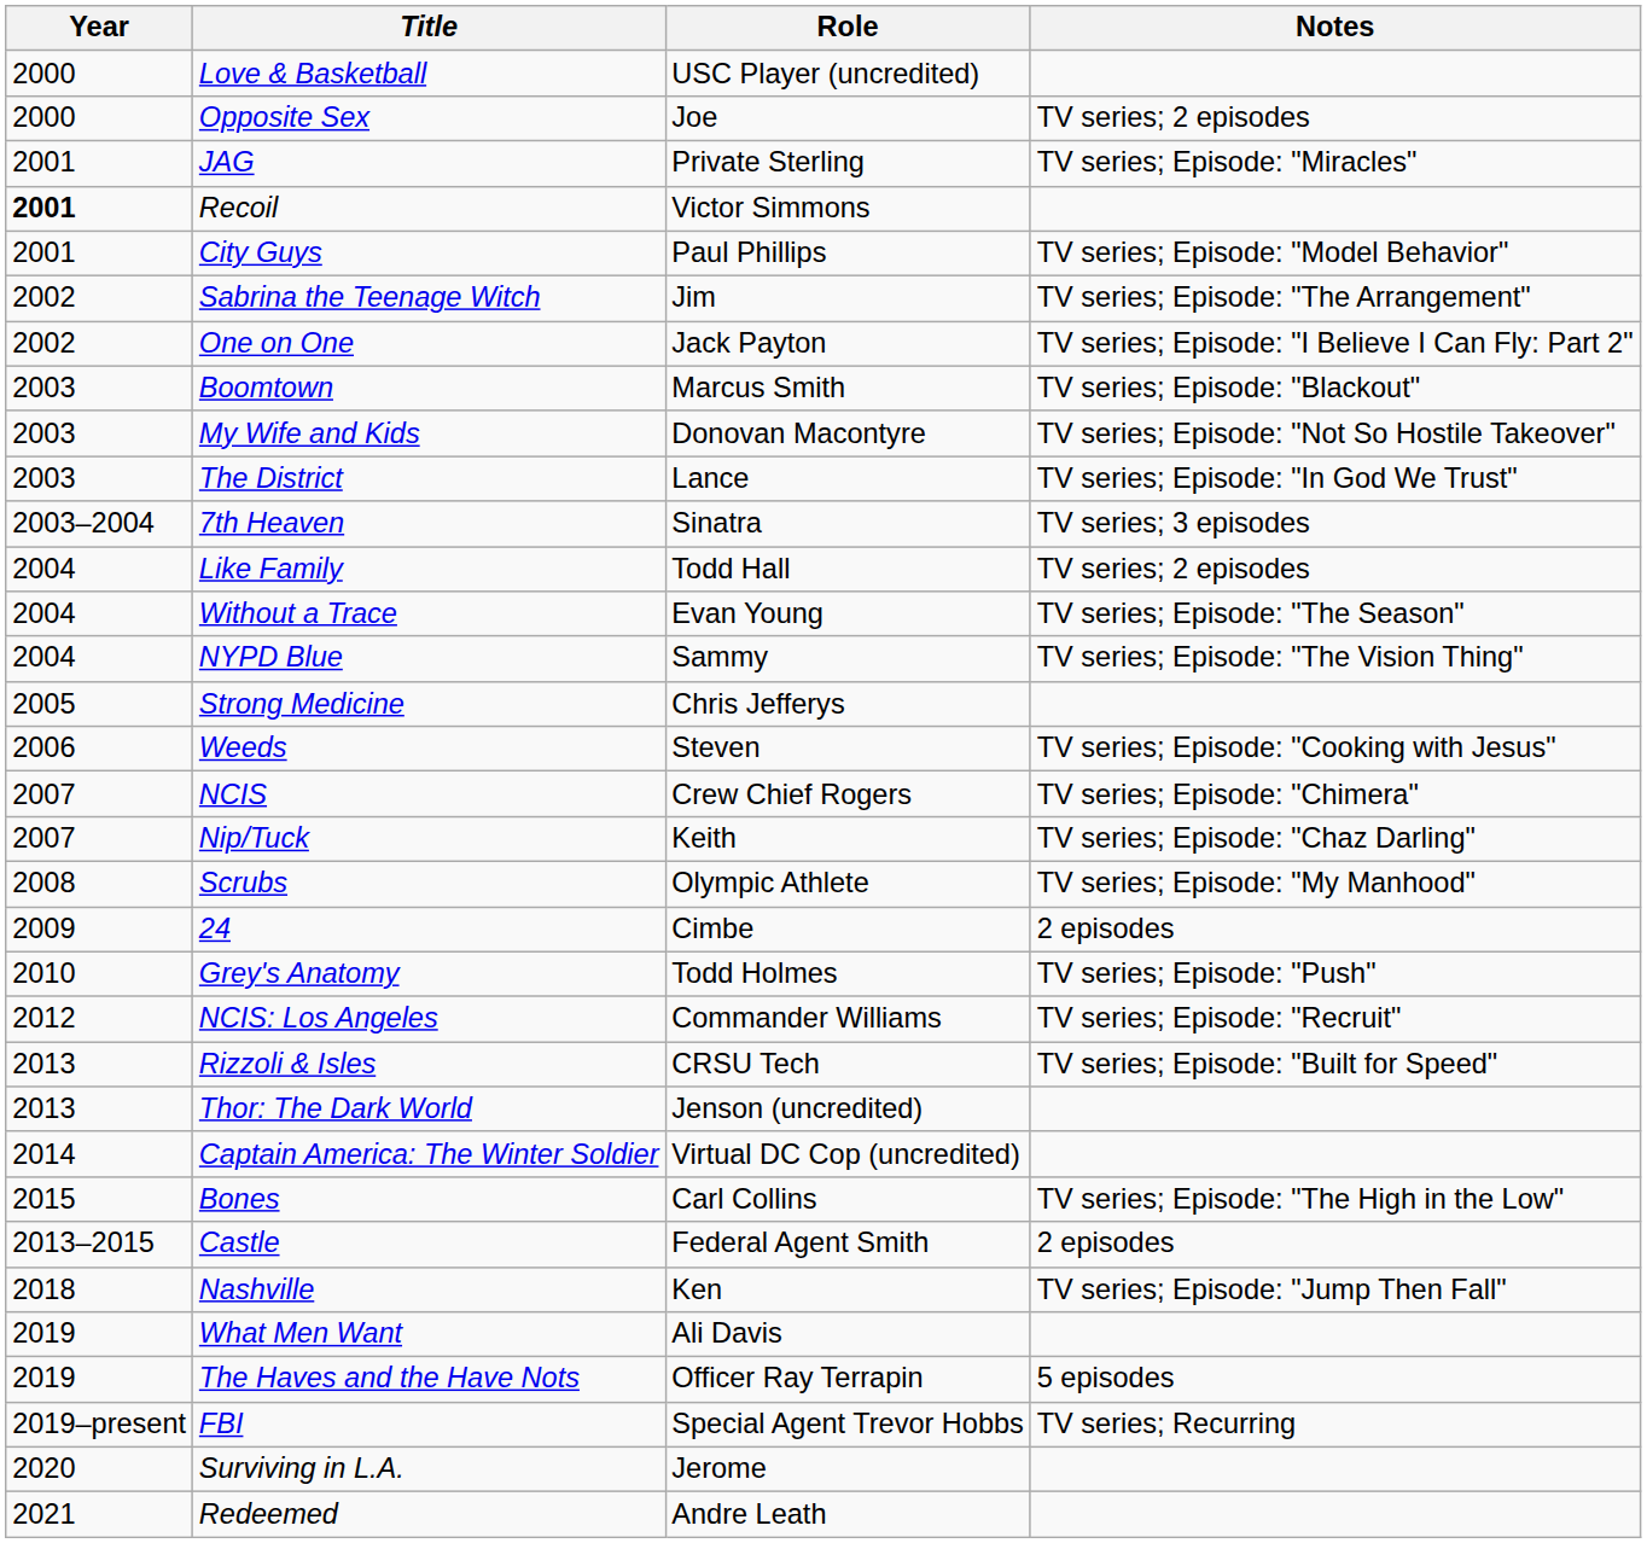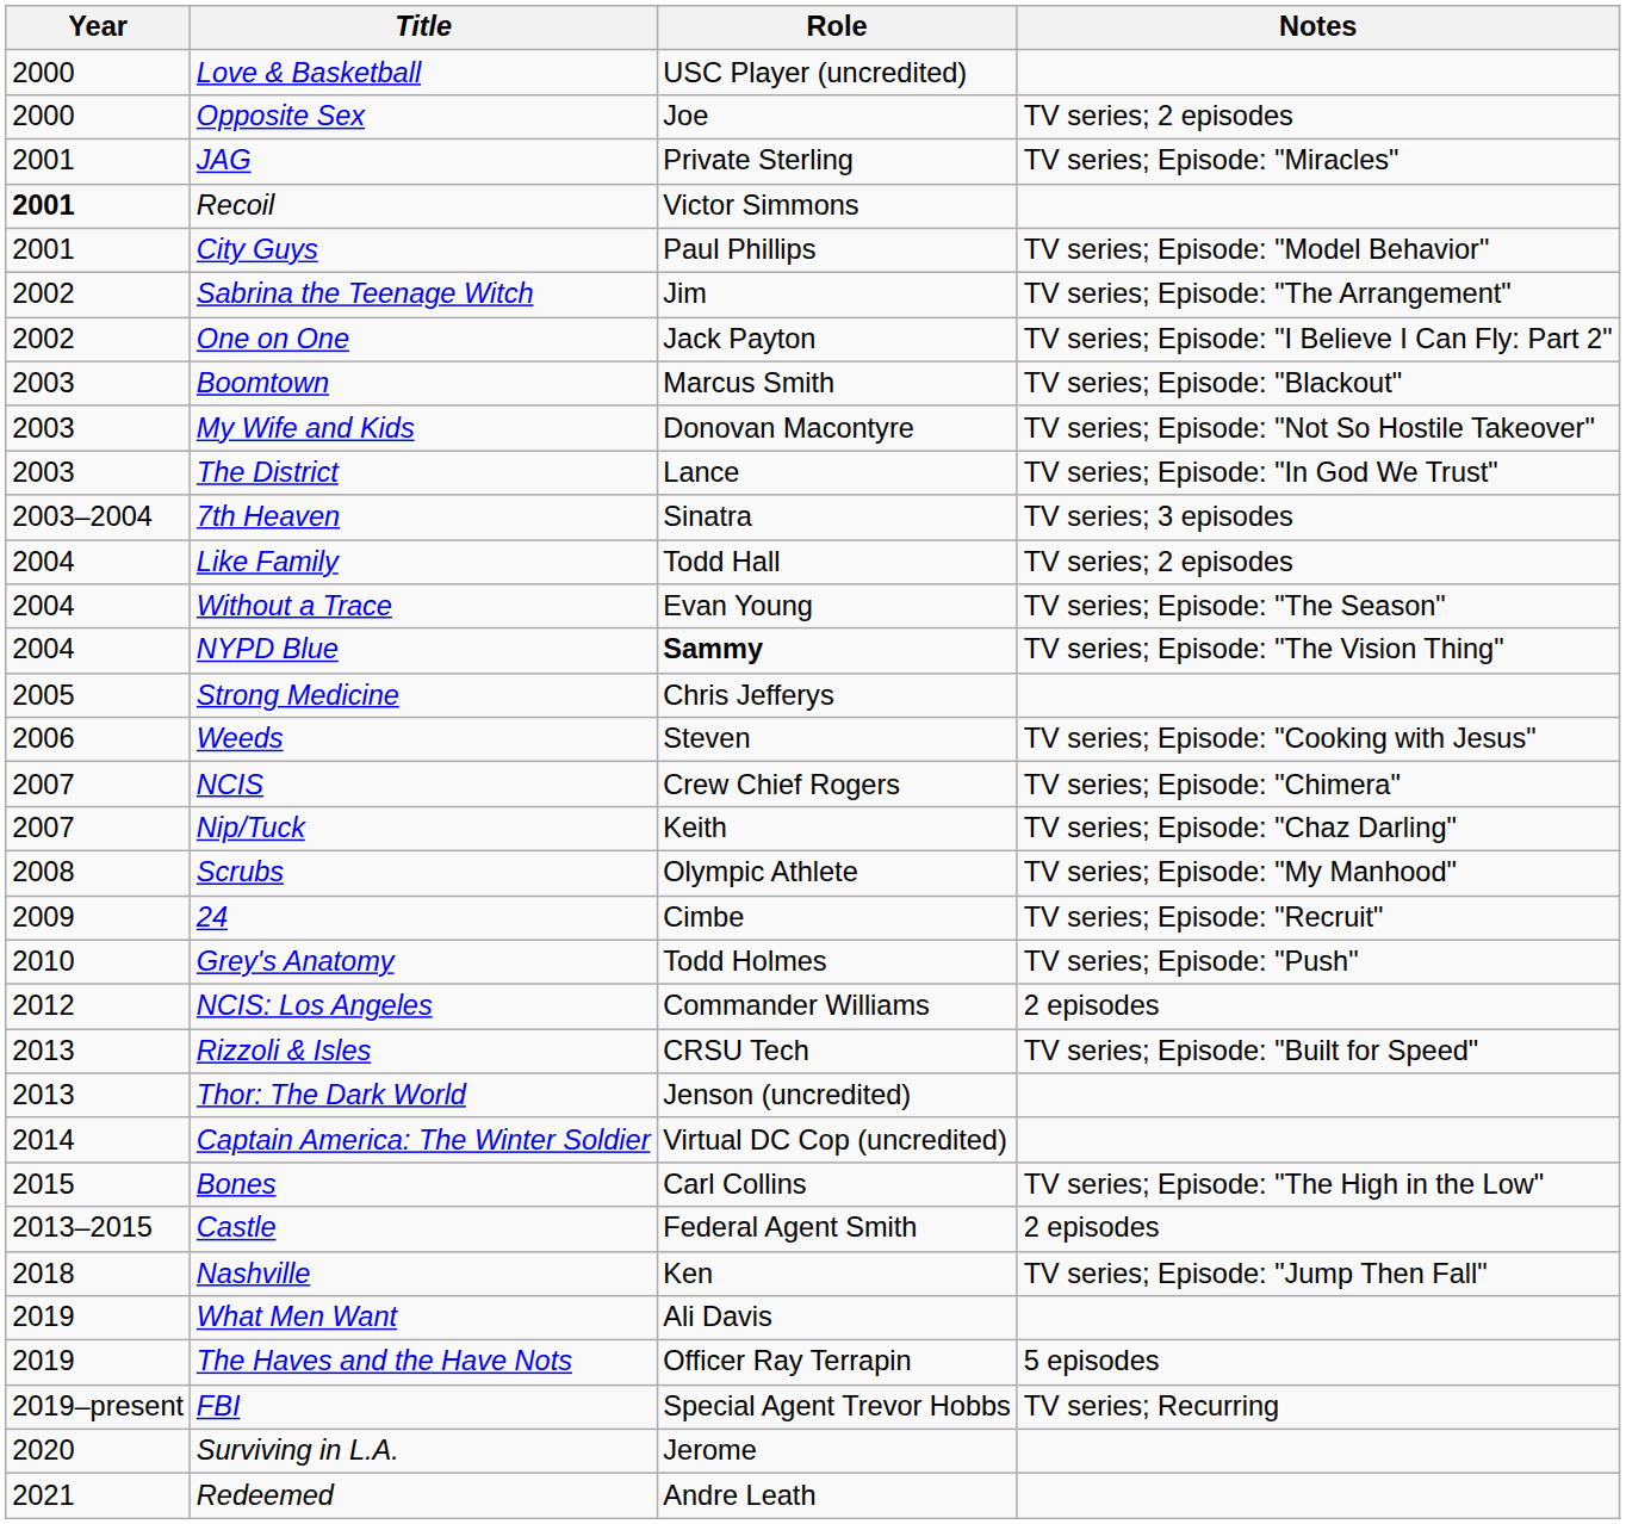 <table class="wikitable">
 <tr>
 <th>Year</th>
 <th><em>Title</em></th>
 <th>Role</th>
 <th>Notes</th>
 </tr>
 <tr>
 <td>2000</td>
 <td><em><a href='#'>Love & Basketball</a></em></td>
 <td>USC Player (uncredited)</td>
 <td></td>
 </tr>
 <tr>
 <td>2000</td>
 <td><a href='#'><em>Opposite Sex</em></a></td>
 <td>Joe</td>
 <td>TV series; 2 episodes</td>
 </tr>
 <tr>
 <td>2001</td>
 <td><a href='#'><em>JAG</em></a></td>
 <td>Private Sterling</td>
 <td>TV series; Episode: "Miracles"</td>
 </tr>
 <tr>
 <td><strong>2001</strong></td>
 <td><em>Recoil</em></td>
 <td>Victor Simmons</td>
 <td></td>
 </tr>
 <tr>
 <td>2001</td>
 <td><em><a href='#'>City Guys</a></em></td>
 <td>Paul Phillips</td>
 <td>TV series; Episode: "Model Behavior"</td>
 </tr>
 <tr>
 <td>2002</td>
 <td><a href='#'><em>Sabrina the Teenage Witch</em></a></td>
 <td>Jim</td>
 <td>TV series; Episode: "The Arrangement"</td>
 </tr>
 <tr>
 <td>2002</td>
 <td><a href='#'><em>One on One</em></a></td>
 <td>Jack Payton</td>
 <td>TV series; Episode: "I Believe I Can Fly: Part 2"</td>
 </tr>
 <tr>
 <td>2003</td>
 <td><a href='#'><em>Boomtown</em></a></td>
 <td>Marcus Smith</td>
 <td>TV series; Episode: "Blackout"</td>
 </tr>
 <tr>
 <td>2003</td>
 <td><em><a href='#'>My Wife and Kids</a></em></td>
 <td>Donovan Macontyre</td>
 <td>TV series; Episode: "Not So Hostile Takeover"</td>
 </tr>
 <tr>
 <td>2003</td>
 <td><em><a href='#'>The District</a></em></td>
 <td>Lance</td>
 <td>TV series; Episode: "In God We Trust"</td>
 </tr>
 <tr>
 <td>2003–2004</td>
 <td><a href='#'><em>7th Heaven</em></a></td>
 <td>Sinatra</td>
 <td>TV series; 3 episodes</td>
 </tr>
 <tr>
 <td>2004</td>
 <td><em><a href='#'>Like Family</a></em></td>
 <td>Todd Hall</td>
 <td>TV series; 2 episodes</td>
 </tr>
 <tr>
 <td>2004</td>
 <td><em><a href='#'>Without a Trace</a></em></td>
 <td>Evan Young</td>
 <td>TV series; Episode: "The Season"</td>
 </tr>
 <tr>
 <td>2004</td>
 <td><em><a href='#'>NYPD Blue</a></em></td>
-<td>Sammy</td>
+<td><strong>Sammy</strong></td>
 <td>TV series; Episode: "The Vision Thing"</td>
 </tr>
 <tr>
 <td>2005</td>
 <td><em><a href='#'>Strong Medicine</a></em></td>
 <td>Chris Jefferys</td>
 <td></td>
 </tr>
 <tr>
 <td>2006</td>
 <td><a href='#'><em>Weeds</em></a></td>
 <td>Steven</td>
 <td>TV series; Episode: "Cooking with Jesus"</td>
 </tr>
 <tr>
 <td>2007</td>
 <td><a href='#'><em>NCIS</em></a></td>
 <td>Crew Chief Rogers</td>
 <td>TV series; Episode: "Chimera"</td>
 </tr>
 <tr>
 <td>2007</td>
 <td><em><a href='#'>Nip/Tuck</a></em></td>
 <td>Keith</td>
 <td>TV series; Episode: "Chaz Darling"</td>
 </tr>
 <tr>
 <td>2008</td>
 <td><a href='#'><em>Scrubs</em></a></td>
 <td>Olympic Athlete</td>
 <td>TV series; Episode: "My Manhood"</td>
 </tr>
 <tr>
 <td>2009</td>
 <td><em><a href='#'>24</a></em></td>
 <td>Cimbe</td>
-<td>2 episodes</td>
+<td>TV series; Episode: "Recruit"</td>
 </tr>
 <tr>
 <td>2010</td>
 <td><em><a href='#'>Grey's Anatomy</a></em></td>
 <td>Todd Holmes</td>
 <td>TV series; Episode: "Push"</td>
 </tr>
 <tr>
 <td>2012</td>
 <td><em><a href='#'>NCIS: Los Angeles</a></em></td>
 <td>Commander Williams</td>
-<td>TV series; Episode: "Recruit"</td>
+<td>2 episodes</td>
 </tr>
 <tr>
 <td>2013</td>
 <td><em><a href='#'>Rizzoli & Isles</a></em></td>
 <td>CRSU Tech</td>
 <td>TV series; Episode: "Built for Speed"</td>
 </tr>
 <tr>
 <td>2013</td>
 <td><em><a href='#'>Thor: The Dark World</a></em></td>
 <td>Jenson (uncredited)</td>
 <td></td>
 </tr>
 <tr>
 <td>2014</td>
 <td><em><a href='#'>Captain America: The Winter Soldier</a></em></td>
 <td>Virtual DC Cop (uncredited)</td>
 <td></td>
 </tr>
 <tr>
 <td>2015</td>
 <td><a href='#'><em>Bones</em></a></td>
 <td>Carl Collins</td>
 <td>TV series; Episode: "The High in the Low"</td>
 </tr>
 <tr>
 <td>2013–2015</td>
 <td><a href='#'><em>Castle</em></a></td>
 <td>Federal Agent Smith</td>
 <td>2 episodes</td>
 </tr>
 <tr>
 <td>2018</td>
 <td><a href='#'><em>Nashville</em></a></td>
 <td>Ken</td>
 <td>TV series; Episode: "Jump Then Fall"</td>
 </tr>
 <tr>
 <td>2019</td>
 <td><em><a href='#'>What Men Want</a></em></td>
 <td>Ali Davis</td>
 <td></td>
 </tr>
 <tr>
 <td>2019</td>
 <td><em><a href='#'>The Haves and the Have Nots</a></em></td>
 <td>Officer Ray Terrapin</td>
 <td>5 episodes</td>
 </tr>
 <tr>
 <td>2019–present</td>
 <td><a href='#'><em>FBI</em></a></td>
 <td>Special Agent Trevor Hobbs</td>
 <td>TV series; Recurring</td>
 </tr>
 <tr>
 <td>2020</td>
 <td><em>Surviving in L.A.</em></td>
 <td>Jerome</td>
 <td></td>
 </tr>
 <tr>
 <td>2021</td>
 <td><em>Redeemed</em></td>
 <td>Andre Leath</td>
 <td></td>
 </tr>
 </table>
